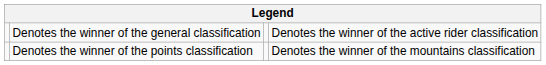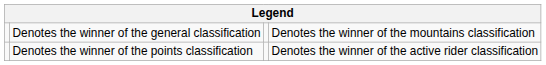 <table class="wikitable">
 <tr>
 <th colspan="4">Legend</th>
 </tr>
 <tr>
 <td></td>
 <td>Denotes the winner of the general classification</td>
 <td></td>
-<td>Denotes the winner of the active rider classification</td>
+<td>Denotes the winner of the mountains classification</td>
 </tr>
 <tr>
 <td></td>
 <td>Denotes the winner of the points classification</td>
 <td></td>
-<td>Denotes the winner of the mountains classification</td>
+<td>Denotes the winner of the active rider classification</td>
 </tr>
 </table>
